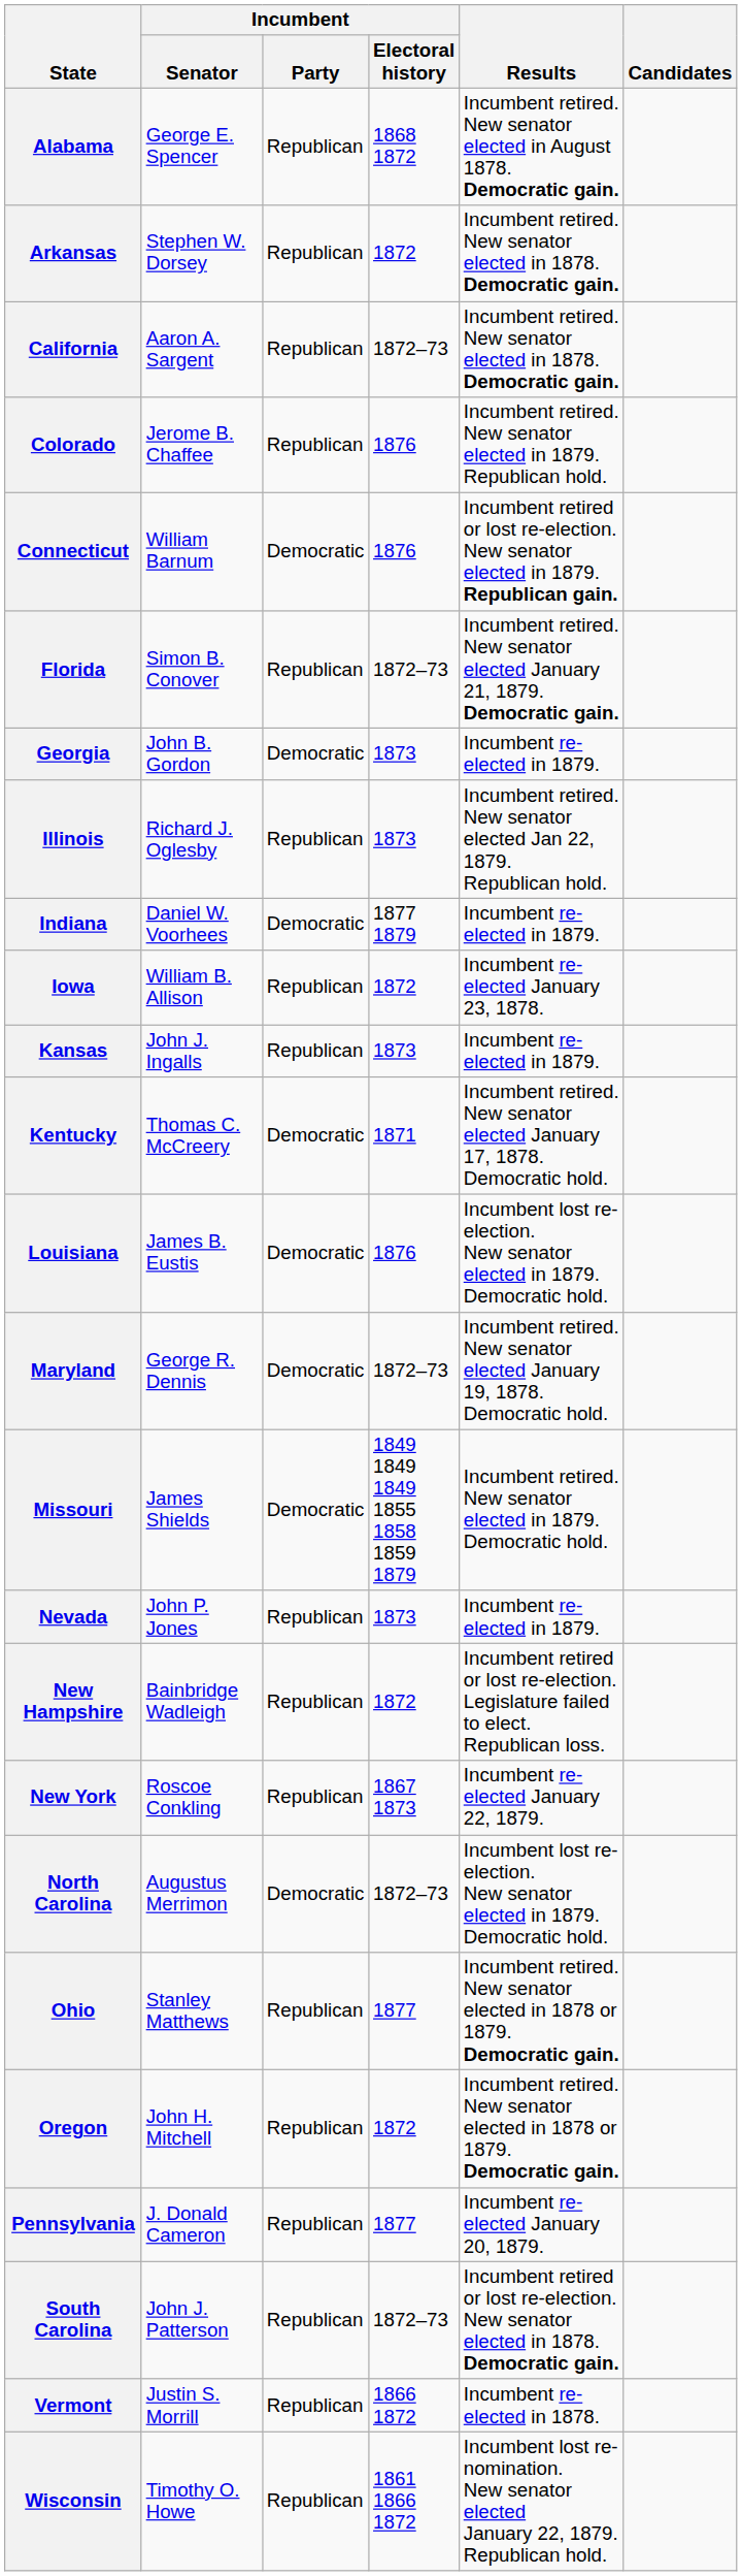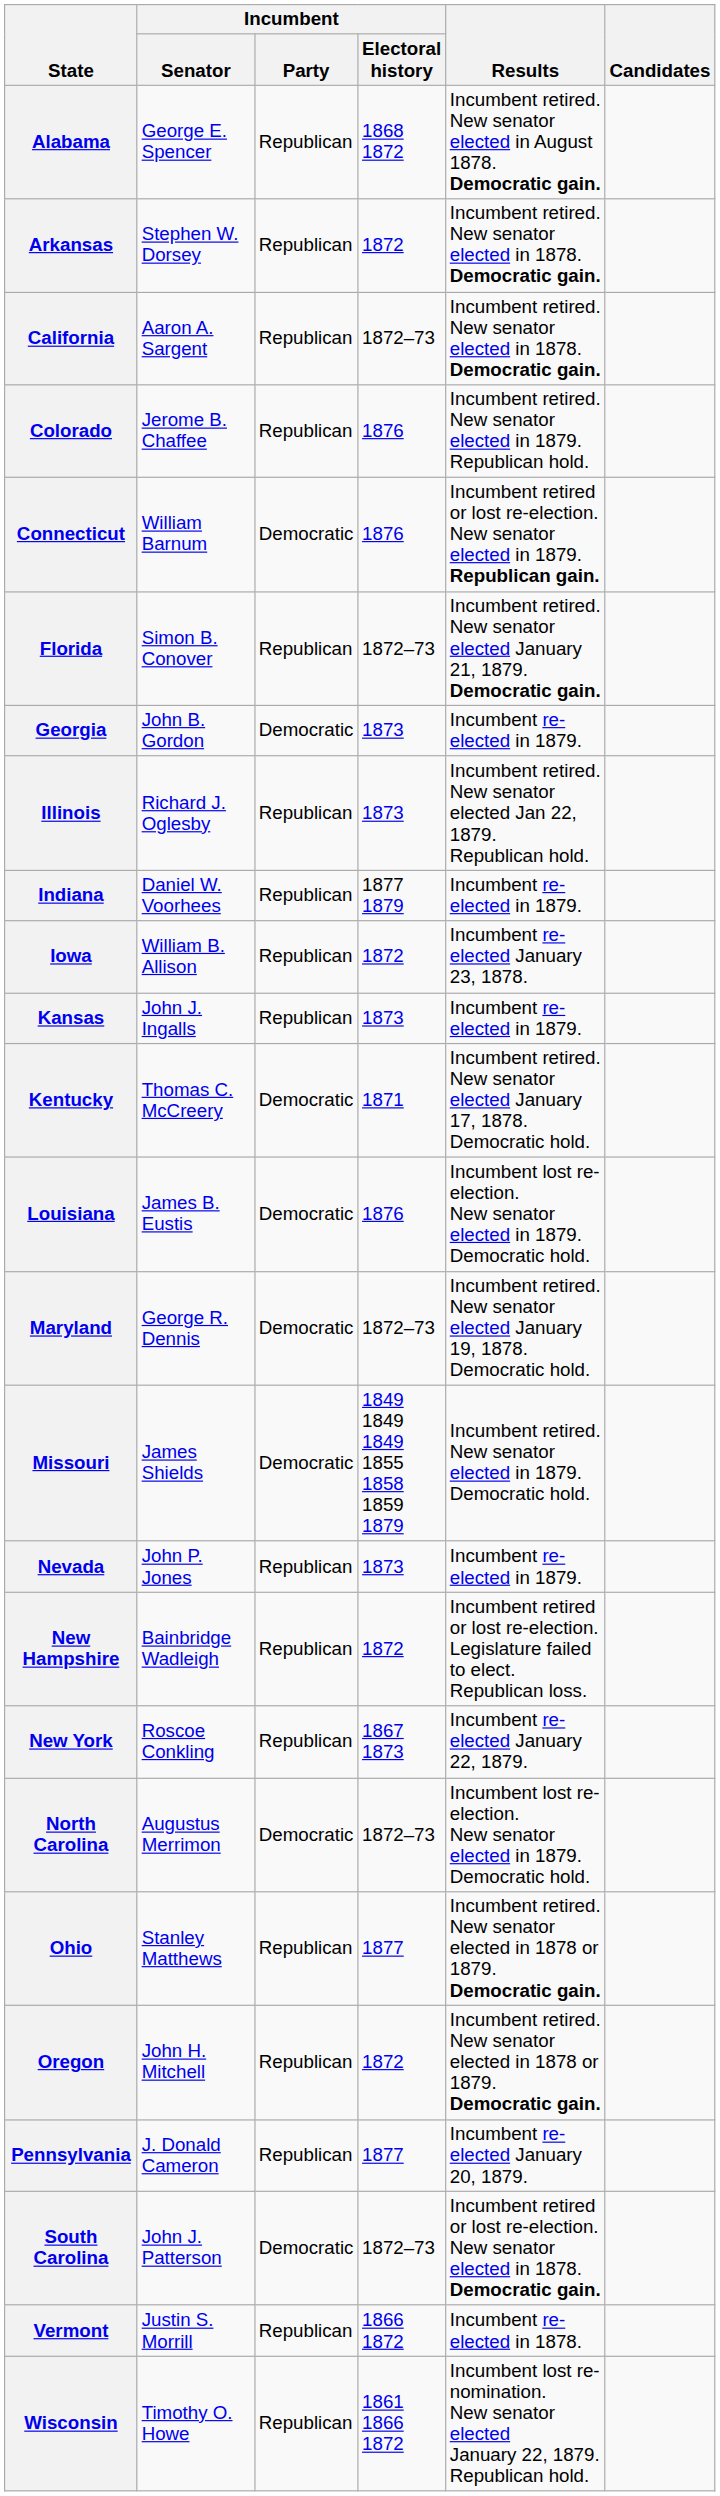 <table class=wikitable>
 <tr valign=bottom>
 <th rowspan=2>State</th>
 <th colspan=3>Incumbent</th>
 <th rowspan=2>Results</th>
 <th rowspan=2>Candidates</th>
 </tr>
 <tr valign=bottom>
 <th>Senator</th>
 <th>Party</th>
 <th>Electoral<br>history</th>
 </tr>
 <tr>
 <th><a href='#'>Alabama</a></th>
 <td><a href='#'>George E. Spencer</a></td>
 <td>Republican</td>
 <td><a href='#'>1868 </a><br><a href='#'>1872</a></td>
 <td>Incumbent retired.<br>New senator <a href='#'>elected</a> in August 1878.<br><strong>Democratic gain.</strong></td>
 <td nowrap></td>
 </tr>
 <tr>
 <th><a href='#'>Arkansas</a></th>
 <td><a href='#'>Stephen W. Dorsey</a></td>
 <td>Republican</td>
 <td><a href='#'>1872</a></td>
 <td>Incumbent retired.<br>New senator <a href='#'>elected</a> in 1878.<br><strong>Democratic gain.</strong></td>
 <td nowrap></td>
 </tr>
 <tr>
 <th><a href='#'>California</a></th>
 <td><a href='#'>Aaron A. Sargent</a></td>
 <td>Republican</td>
 <td>1872–73</td>
 <td>Incumbent retired.<br>New senator <a href='#'>elected</a> in 1878.<br><strong>Democratic gain.</strong></td>
 <td nowrap></td>
 </tr>
 <tr>
 <th><a href='#'>Colorado</a></th>
 <td><a href='#'>Jerome B. Chaffee</a></td>
 <td>Republican</td>
 <td><a href='#'>1876</a></td>
 <td>Incumbent retired.<br>New senator <a href='#'>elected</a> in 1879.<br>Republican hold.</td>
 <td nowrap></td>
 </tr>
 <tr>
 <th><a href='#'>Connecticut</a></th>
 <td><a href='#'>William Barnum</a></td>
 <td>Democratic</td>
 <td><a href='#'>1876 </a></td>
 <td>Incumbent retired or lost re-election.<br>New senator <a href='#'>elected</a> in 1879.<br><strong>Republican gain.</strong></td>
 <td nowrap></td>
 </tr>
 <tr>
 <th><a href='#'>Florida</a></th>
 <td><a href='#'>Simon B. Conover</a></td>
 <td>Republican</td>
 <td>1872–73</td>
 <td>Incumbent retired.<br>New senator <a href='#'>elected</a> January 21, 1879.<br><strong>Democratic gain.</strong></td>
 <td nowrap></td>
 </tr>
 <tr>
 <th><a href='#'>Georgia</a></th>
 <td><a href='#'>John B. Gordon</a></td>
 <td>Democratic</td>
 <td><a href='#'>1873</a></td>
 <td>Incumbent <a href='#'>re-elected</a> in 1879.</td>
 <td nowrap></td>
 </tr>
 <tr>
 <th><a href='#'>Illinois</a></th>
 <td><a href='#'>Richard J. Oglesby</a></td>
 <td>Republican</td>
 <td><a href='#'>1873</a></td>
 <td>Incumbent retired.<br>New senator elected Jan 22, 1879.<br>Republican hold.</td>
 <td nowrap></td>
 </tr>
 <tr>
 <th><a href='#'>Indiana</a></th>
 <td><a href='#'>Daniel W. Voorhees</a></td>
-<td>Democratic</td>
+<td>Republican</td>
 <td>1877 <br><a href='#'>1879 </a></td>
 <td>Incumbent <a href='#'>re-elected</a> in 1879.</td>
 <td nowrap></td>
 </tr>
 <tr>
 <th><a href='#'>Iowa</a></th>
 <td><a href='#'>William B. Allison</a></td>
 <td>Republican</td>
 <td><a href='#'>1872</a></td>
 <td>Incumbent <a href='#'>re-elected</a> January 23, 1878.</td>
 <td nowrap></td>
 </tr>
 <tr>
 <th><a href='#'>Kansas</a></th>
 <td><a href='#'>John J. Ingalls</a></td>
 <td>Republican</td>
 <td><a href='#'>1873</a></td>
 <td>Incumbent <a href='#'>re-elected</a> in 1879.</td>
 <td nowrap></td>
 </tr>
 <tr>
 <th><a href='#'>Kentucky</a></th>
 <td><a href='#'>Thomas C. McCreery</a></td>
 <td>Democratic</td>
 <td><a href='#'>1871</a></td>
 <td>Incumbent retired.<br>New senator <a href='#'>elected</a> January 17, 1878.<br>Democratic hold.</td>
 <td nowrap></td>
 </tr>
 <tr>
 <th><a href='#'>Louisiana</a></th>
 <td><a href='#'>James B. Eustis</a></td>
 <td>Democratic</td>
 <td><a href='#'>1876 </a></td>
 <td>Incumbent lost re-election.<br>New senator <a href='#'>elected</a> in 1879.<br>Democratic hold.</td>
 <td nowrap></td>
 </tr>
 <tr>
 <th><a href='#'>Maryland</a></th>
 <td><a href='#'>George R. Dennis</a></td>
 <td>Democratic</td>
 <td>1872–73</td>
 <td>Incumbent retired.<br>New senator <a href='#'>elected</a> January 19, 1878.<br>Democratic hold.</td>
 <td nowrap></td>
 </tr>
 <tr>
 <th><a href='#'>Missouri</a></th>
 <td><a href='#'>James Shields</a></td>
 <td>Democratic</td>
 <td><a href='#'>1849 </a><br>1849 <br><a href='#'>1849 </a><br>1855 <br><a href='#'>1858 </a><br>1859 <br><a href='#'>1879 </a></td>
 <td>Incumbent retired.<br>New senator <a href='#'>elected</a> in 1879.<br>Democratic hold.</td>
 <td nowrap></td>
 </tr>
 <tr>
 <th><a href='#'>Nevada</a></th>
 <td><a href='#'>John P. Jones</a></td>
 <td>Republican</td>
 <td><a href='#'>1873</a></td>
 <td>Incumbent <a href='#'>re-elected</a> in 1879.</td>
 <td nowrap></td>
 </tr>
 <tr>
 <th><a href='#'>New Hampshire</a></th>
 <td><a href='#'>Bainbridge Wadleigh</a></td>
 <td>Republican</td>
 <td><a href='#'>1872</a></td>
 <td>Incumbent retired or lost re-election.<br>Legislature failed to elect.<br>Republican loss.</td>
 <td></td>
 </tr>
 <tr>
 <th><a href='#'>New York</a></th>
 <td><a href='#'>Roscoe Conkling</a></td>
 <td>Republican</td>
 <td><a href='#'>1867</a><br><a href='#'>1873</a></td>
 <td>Incumbent <a href='#'>re-elected</a> January 22, 1879.</td>
 <td nowrap></td>
 </tr>
 <tr>
 <th><a href='#'>North Carolina</a></th>
 <td><a href='#'>Augustus Merrimon</a></td>
 <td>Democratic</td>
 <td>1872–73</td>
 <td>Incumbent lost re-election.<br>New senator <a href='#'>elected</a> in 1879.<br>Democratic hold.</td>
 <td nowrap></td>
 </tr>
 <tr>
 <th><a href='#'>Ohio</a></th>
 <td><a href='#'>Stanley Matthews</a></td>
 <td>Republican</td>
 <td><a href='#'>1877 </a></td>
 <td>Incumbent retired.<br>New senator elected in 1878 or 1879.<br><strong>Democratic gain.</strong></td>
 <td nowrap></td>
 </tr>
 <tr>
 <th><a href='#'>Oregon</a></th>
 <td><a href='#'>John H. Mitchell</a></td>
 <td>Republican</td>
 <td><a href='#'>1872</a></td>
 <td>Incumbent retired.<br>New senator elected in 1878 or 1879.<br><strong>Democratic gain.</strong></td>
 <td nowrap></td>
 </tr>
 <tr>
 <th><a href='#'>Pennsylvania</a></th>
 <td><a href='#'>J. Donald Cameron</a></td>
 <td>Republican</td>
 <td><a href='#'>1877 </a></td>
 <td>Incumbent <a href='#'>re-elected</a> January 20, 1879.</td>
 <td nowrap></td>
 </tr>
 <tr>
 <th><a href='#'>South Carolina</a></th>
 <td><a href='#'>John J. Patterson</a></td>
-<td>Republican</td>
+<td>Democratic</td>
 <td>1872–73</td>
 <td>Incumbent retired or lost re-election.<br>New senator <a href='#'>elected</a> in 1878.<br><strong>Democratic gain.</strong></td>
 <td nowrap></td>
 </tr>
 <tr>
 <th><a href='#'>Vermont</a></th>
 <td><a href='#'>Justin S. Morrill</a></td>
 <td>Republican</td>
 <td><a href='#'>1866</a><br><a href='#'>1872</a></td>
 <td>Incumbent <a href='#'>re-elected</a> in 1878.</td>
 <td nowrap></td>
 </tr>
 <tr>
 <th><a href='#'>Wisconsin</a></th>
 <td><a href='#'>Timothy O. Howe</a></td>
 <td>Republican</td>
 <td><a href='#'>1861</a><br><a href='#'>1866</a><br><a href='#'>1872</a></td>
 <td>Incumbent lost re-nomination.<br>New senator <a href='#'>elected</a> January 22, 1879.<br>Republican hold.</td>
 <td nowrap></td>
 </tr>
 </table>
